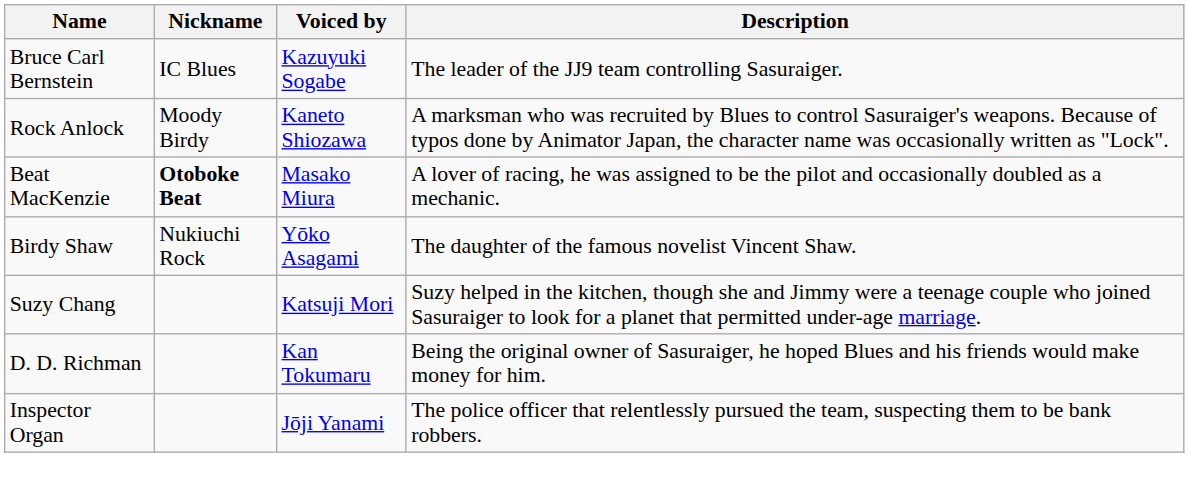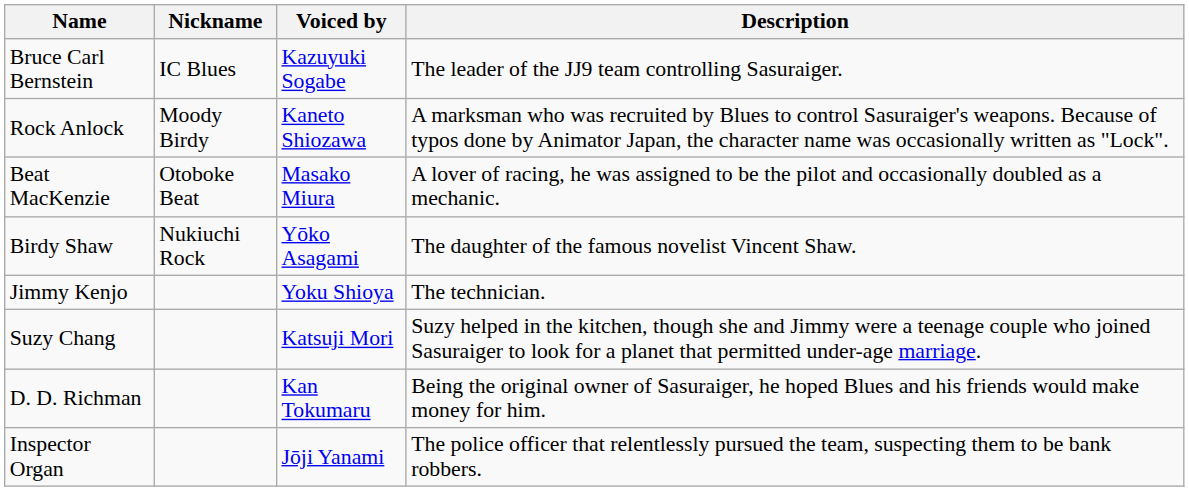 <table class="wikitable">
 <tr>
 <th>Name</th>
 <th>Nickname</th>
 <th>Voiced by</th>
 <th>Description</th>
 </tr>
 <tr>
 <td>Bruce Carl Bernstein</td>
 <td>IC Blues</td>
 <td><a href='#'>Kazuyuki Sogabe</a></td>
 <td>The leader of the JJ9 team controlling Sasuraiger.</td>
 </tr>
 <tr>
 <td>Rock Anlock</td>
 <td>Moody Birdy</td>
 <td><a href='#'>Kaneto Shiozawa</a></td>
 <td>A marksman who was recruited by Blues to control Sasuraiger's weapons. Because of typos done by Animator Japan, the character name was occasionally written as "Lock".</td>
 </tr>
 <tr>
 <td>Beat MacKenzie</td>
-<td><strong>Otoboke Beat</strong></td>
+<td>Otoboke Beat</td>
 <td><a href='#'>Masako Miura</a></td>
 <td>A lover of racing, he was assigned to be the pilot and occasionally doubled as a mechanic.</td>
 </tr>
 <tr>
 <td>Birdy Shaw</td>
 <td>Nukiuchi Rock</td>
 <td><a href='#'>Yōko Asagami</a></td>
 <td>The daughter of the famous novelist Vincent Shaw.</td>
+</tr>
+<tr>
+<td>Jimmy Kenjo</td>
+<td></td>
+<td><a href='#'>Yoku Shioya</a></td>
+<td>The technician.</td>
 </tr>
 <tr>
 <td>Suzy Chang</td>
 <td></td>
 <td><a href='#'>Katsuji Mori</a></td>
 <td>Suzy helped in the kitchen, though she and Jimmy were a teenage couple who joined Sasuraiger to look for a planet that permitted under-age <a href='#'>marriage</a>.</td>
 </tr>
 <tr>
 <td>D. D. Richman</td>
 <td></td>
 <td><a href='#'>Kan Tokumaru</a></td>
 <td>Being the original owner of Sasuraiger, he hoped Blues and his friends would make money for him.</td>
 </tr>
 <tr>
 <td>Inspector Organ</td>
 <td></td>
 <td><a href='#'>Jōji Yanami</a></td>
 <td>The police officer that relentlessly pursued the team, suspecting them to be bank robbers.</td>
 </tr>
 </table>
